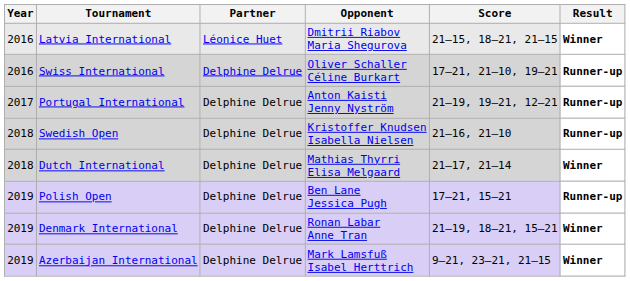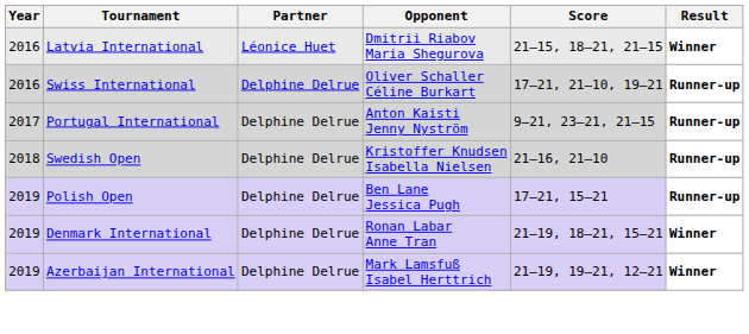 <table class="sortable wikitable" style="font-size: 90%;">
 <tr>
 <th>Year</th>
 <th>Tournament</th>
 <th>Partner</th>
 <th>Opponent</th>
 <th>Score</th>
 <th>Result</th>
 </tr>
 <tr style="background:#E9E9E9">
 <td align="center">2016</td>
 <td align="left"><a href='#'>Latvia International</a></td>
 <td align="left"> <a href='#'>Léonice Huet</a></td>
 <td align="left"> <a href='#'>Dmitrii Riabov</a><br> <a href='#'>Maria Shegurova</a></td>
 <td align="left">21–15, 18–21, 21–15</td>
 <td style="text-align:left; background:white"> <strong>Winner</strong></td>
 </tr>
 <tr style="background:#D5D5D5">
 <td align="center">2016</td>
 <td align="left"><a href='#'>Swiss International</a></td>
 <td align="left"> <a href='#'>Delphine Delrue</a></td>
 <td align="left"> <a href='#'>Oliver Schaller</a><br> <a href='#'>Céline Burkart</a></td>
 <td align="left">17–21, 21–10, 19–21</td>
 <td style="text-align:left; background:white"> <strong>Runner-up</strong></td>
 </tr>
 <tr style="background:#D5D5D5">
 <td align="center">2017</td>
 <td align="left"><a href='#'>Portugal International</a></td>
 <td align="left"> Delphine Delrue</td>
 <td align="left"> <a href='#'>Anton Kaisti</a><br> <a href='#'>Jenny Nyström</a></td>
-<td align="left">21–19, 19–21, 12–21</td>
+<td align="left">9–21, 23–21, 21–15</td>
 <td style="text-align:left; background:white"> <strong>Runner-up</strong></td>
 </tr>
 <tr style="background:#D5D5D5">
 <td align="center">2018</td>
 <td align="left"><a href='#'>Swedish Open</a></td>
 <td align="left"> Delphine Delrue</td>
 <td align="left"> <a href='#'>Kristoffer Knudsen</a><br> <a href='#'>Isabella Nielsen</a></td>
 <td align="left">21–16, 21–10</td>
 <td style="text-align:left; background:white"> <strong>Runner-up</strong></td>
-</tr>
-<tr style="background:#D5D5D5">
-<td align="center">2018</td>
-<td align="left"><a href='#'>Dutch International</a></td>
-<td align="left"> Delphine Delrue</td>
-<td align="left"> <a href='#'>Mathias Thyrri</a><br> <a href='#'>Elisa Melgaard</a></td>
-<td align="left">21–17, 21–14</td>
-<td style="text-align:left; background:white"> <strong>Winner</strong></td>
 </tr>
 <tr style="background:#D8CEF6">
 <td align="center">2019</td>
 <td align="left"><a href='#'>Polish Open</a></td>
 <td align="left"> Delphine Delrue</td>
 <td align="left"> <a href='#'>Ben Lane</a><br> <a href='#'>Jessica Pugh</a></td>
 <td align="left">17–21, 15–21</td>
 <td style="text-align:left; background:white"> <strong>Runner-up</strong></td>
 </tr>
 <tr style="background:#D8CEF6">
 <td align="center">2019</td>
 <td align="left"><a href='#'>Denmark International</a></td>
 <td align="left"> Delphine Delrue</td>
 <td align="left"> <a href='#'>Ronan Labar</a><br> <a href='#'>Anne Tran</a></td>
 <td align="left">21–19, 18–21, 15–21</td>
 <td style="text-align:left; background:white"> <strong>Winner</strong></td>
 </tr>
 <tr style="background:#D8CEF6">
 <td align="center">2019</td>
 <td align="left"><a href='#'>Azerbaijan International</a></td>
 <td align="left"> Delphine Delrue</td>
 <td align="left"> <a href='#'>Mark Lamsfuß</a><br> <a href='#'>Isabel Herttrich</a></td>
-<td align="left">9–21, 23–21, 21–15</td>
+<td align="left">21–19, 19–21, 12–21</td>
 <td style="text-align:left; background:white"> <strong>Winner</strong></td>
 </tr>
 </table>
